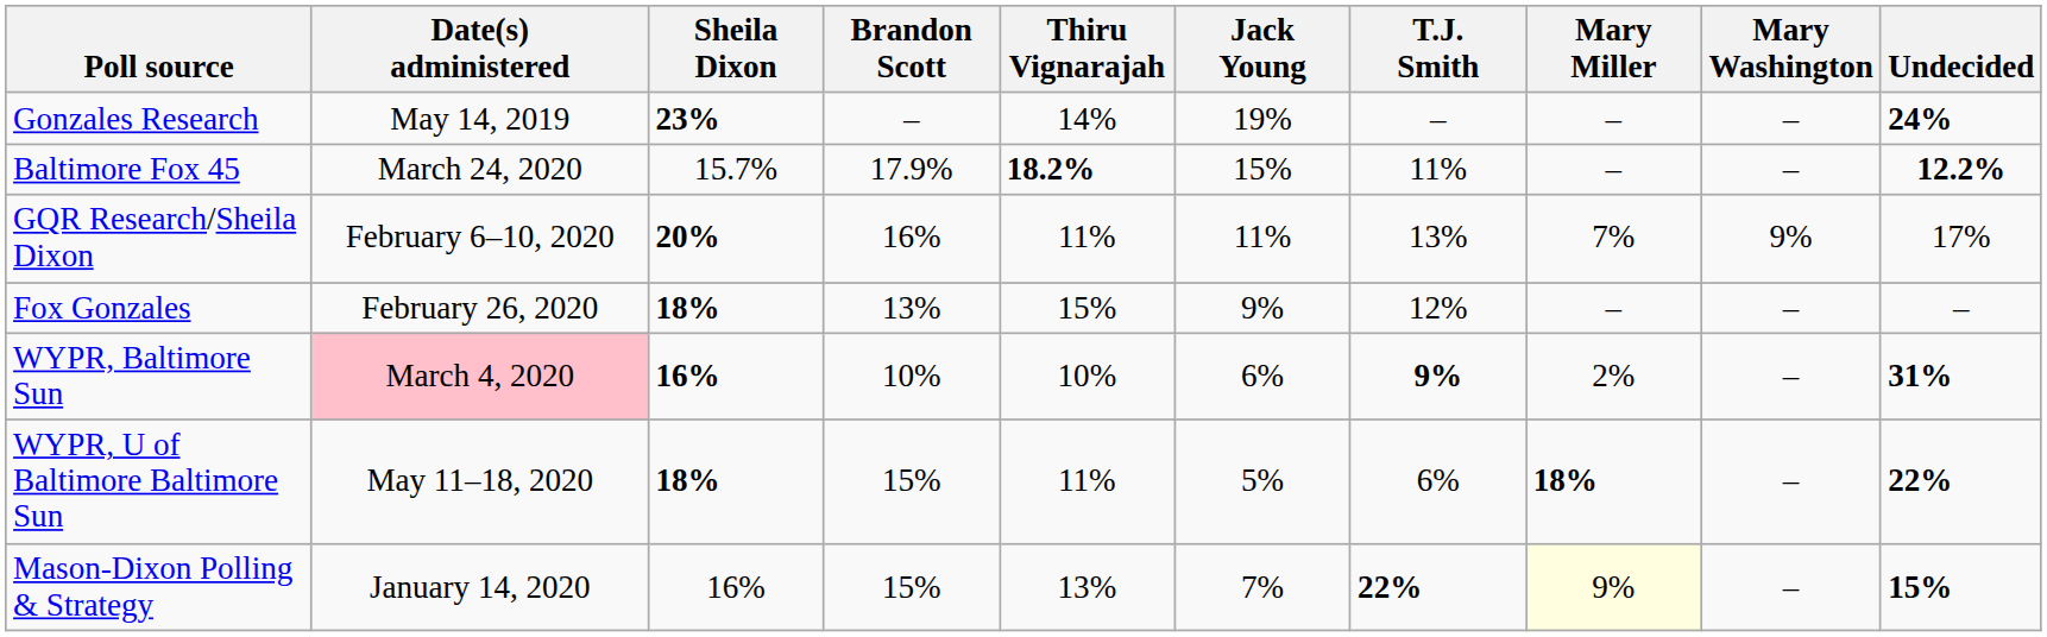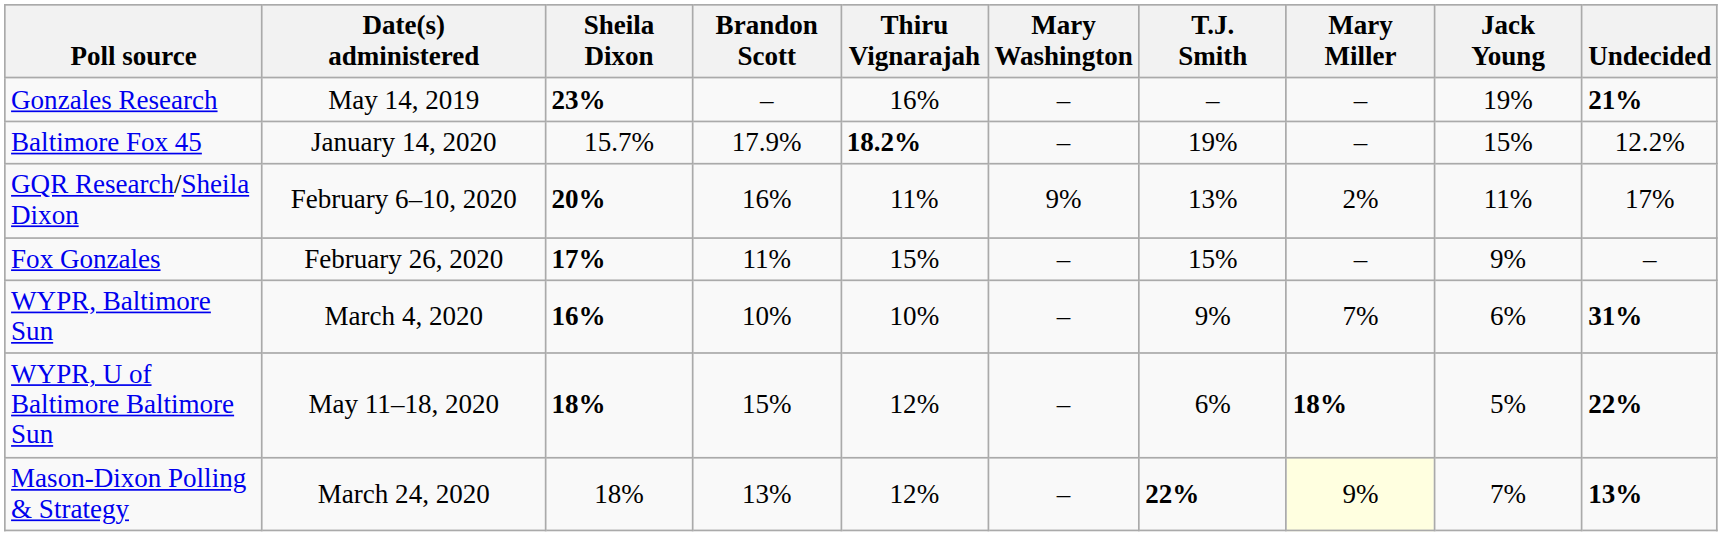 <table class="wikitable">
 <tr valign= bottom>
 <th style="width:145px;">Poll source</th>
 <th style="width:160px;">Date(s)<br>administered</th>
 <th style="width:80px;">Sheila<br>Dixon</th>
 <th style="width:80px;">Brandon<br>Scott</th>
 <th style="width:80px;">Thiru<br>Vignarajah</th>
-<th style="width:80px;">Jack<br>Young</th>
+<th style="width:80px;">Mary<br>Washington</th>
 <th style="width:80px;">T.J.<br>Smith</th>
 <th style="width:80px;">Mary<br>Miller</th>
-<th style="width:80px;">Mary<br>Washington</th>
+<th style="width:80px;">Jack<br>Young</th>
 <th>Undecided</th>
 </tr>
 <tr>
 <td><a href='#'>Gonzales Research</a></td>
 <td align=center>May 14, 2019</td>
 <td><strong>23%</strong></td>
 <td align=center>–</td>
-<td align=center>14%</td>
-<td align=center>19%</td>
+<td align=center>16%</td>
 <td align=center>–</td>
 <td align=center>–</td>
 <td align=center>–</td>
-<td><strong>24%</strong></td>
+<td align=center>19%</td>
+<td><strong>21%</strong></td>
 </tr>
 <tr>
 <td><a href='#'>Baltimore Fox 45</a></td>
-<td align=center>March 24, 2020</td>
+<td align=center>January 14, 2020</td>
 <td align=center>15.7%</td>
 <td align=center>17.9%</td>
 <td><strong>18.2%</strong></td>
+<td align=center>–</td>
+<td align=center>19%</td>
+<td align=center>–</td>
 <td align=center>15%</td>
-<td align=center>11%</td>
-<td align=center>–</td>
-<td align=center>–</td>
-<td align=center><strong>12.2%</strong></td>
+<td align=center>12.2%</td>
 </tr>
 <tr>
 <td><a href='#'>GQR Research</a>/<a href='#'>Sheila Dixon</a></td>
 <td align=center>February 6–10, 2020</td>
 <td><strong>20%</strong></td>
 <td align=center>16%</td>
 <td align=center>11%</td>
+<td align=center>9%</td>
+<td align=center>13%</td>
+<td align=center>2%</td>
 <td align=center>11%</td>
-<td align=center>13%</td>
-<td align=center>7%</td>
-<td align=center>9%</td>
 <td align=center>17%</td>
 </tr>
 <tr>
 <td><a href='#'>Fox Gonzales</a></td>
 <td align=center>February 26, 2020</td>
-<td><strong>18%</strong></td>
-<td align=center>13%</td>
+<td><strong>17%</strong></td>
+<td align=center>11%</td>
 <td align=center>15%</td>
+<td align=center>–</td>
+<td align=center>15%</td>
+<td align=center>–</td>
 <td align=center>9%</td>
-<td align=center>12%</td>
-<td align=center>–</td>
-<td align=center>–</td>
 <td align=center>–</td>
 </tr>
 <tr>
 <td><a href='#'>WYPR, Baltimore Sun</a></td>
-<td align=center style="background: pink;">March 4, 2020</td>
+<td align=center>March 4, 2020</td>
 <td><strong>16%</strong></td>
 <td align=center>10%</td>
 <td align=center>10%</td>
+<td align=center>–</td>
+<td align=center>9%</td>
+<td align=center>7%</td>
 <td align=center>6%</td>
-<td align=center><strong>9%</strong></td>
-<td align=center>2%</td>
-<td align=center>–</td>
 <td><strong>31%</strong></td>
 </tr>
 <tr>
 <td><a href='#'>WYPR, U of Baltimore Baltimore Sun</a></td>
 <td align=center>May 11–18, 2020</td>
 <td><strong>18%</strong></td>
 <td align=center>15%</td>
-<td align=center>11%</td>
-<td align=center>5%</td>
+<td align=center>12%</td>
+<td align=center>–</td>
 <td align=center>6%</td>
 <td><strong>18%</strong></td>
-<td align=center>–</td>
+<td align=center>5%</td>
 <td><strong>22%</strong></td>
 </tr>
 <tr>
 <td><a href='#'>Mason-Dixon Polling & Strategy</a></td>
-<td align=center>January 14, 2020</td>
-<td align=center>16%</td>
-<td align=center>15%</td>
+<td align=center>March 24, 2020</td>
+<td align=center>18%</td>
 <td align=center>13%</td>
-<td align=center>7%</td>
+<td align=center>12%</td>
+<td align=center>–</td>
 <td><strong>22%</strong></td>
 <td align=center style="background: lightyellow;">9%</td>
-<td align=center>–</td>
-<td><strong>15%</strong></td>
+<td align=center>7%</td>
+<td><strong>13%</strong></td>
 </tr>
 </table>
